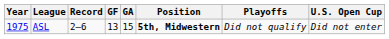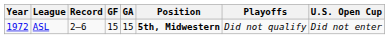 <table class="wikitable">
 <tr>
 <th>Year</th>
 <th>League</th>
 <th>Record</th>
 <th>GF</th>
 <th>GA</th>
 <th>Position</th>
 <th>Playoffs</th>
 <th>U.S. Open Cup</th>
 </tr>
 <tr>
-<td><a href='#'>1975</a></td>
+<td><a href='#'>1972</a></td>
 <td><a href='#'>ASL</a></td>
 <td>2–6</td>
-<td>13</td>
+<td>15</td>
 <td>15</td>
 <td><strong>5th, Midwestern</strong></td>
 <td><em>Did not qualify</em></td>
 <td><em>Did not enter</em></td>
 </tr>
 </table>
